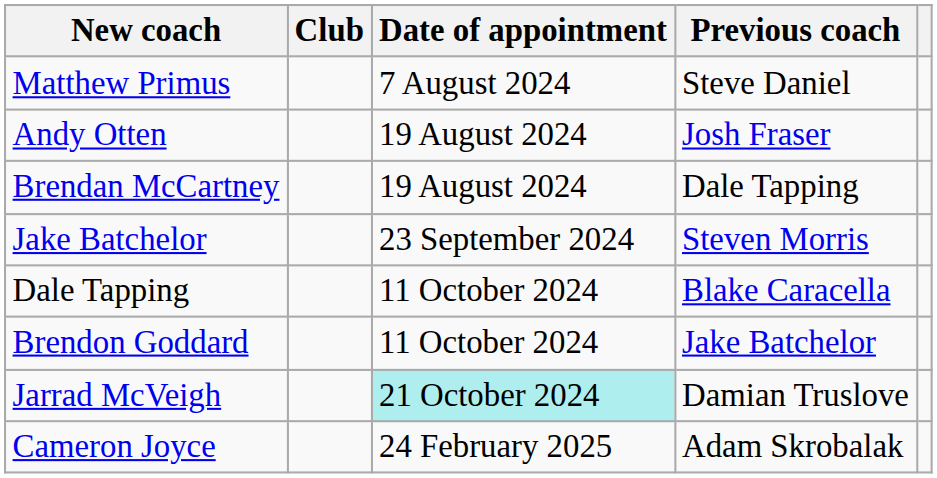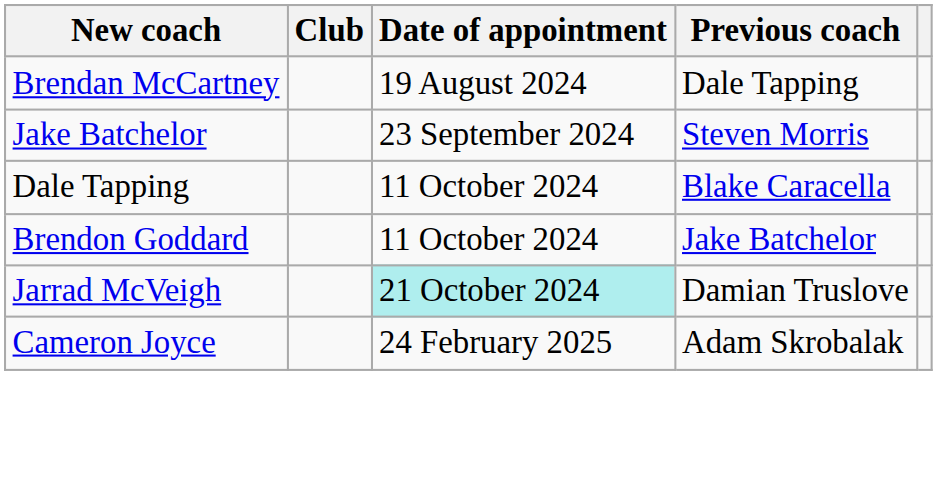 <table class="wikitable">
 <tr>
 <th>New coach</th>
 <th>Club</th>
 <th>Date of appointment</th>
 <th class=unsortable>Previous coach</th>
 <th class=unsortable></th>
-</tr>
-<tr>
-<td><a href='#'>Matthew Primus</a></td>
-<td></td>
-<td>7 August 2024</td>
-<td>Steve Daniel</td>
-<td align=center></td>
-</tr>
-<tr>
-<td><a href='#'>Andy Otten</a></td>
-<td></td>
-<td>19 August 2024</td>
-<td><a href='#'>Josh Fraser</a></td>
-<td align=center></td>
 </tr>
 <tr>
 <td><a href='#'>Brendan McCartney</a></td>
 <td></td>
 <td>19 August 2024</td>
 <td>Dale Tapping</td>
 <td align=center></td>
 </tr>
 <tr>
 <td><a href='#'>Jake Batchelor</a></td>
 <td></td>
 <td>23 September 2024</td>
 <td><a href='#'>Steven Morris</a></td>
 <td align=center></td>
 </tr>
 <tr>
 <td>Dale Tapping</td>
 <td></td>
 <td>11 October 2024</td>
 <td><a href='#'>Blake Caracella</a></td>
 <td align=center></td>
 </tr>
 <tr>
 <td><a href='#'>Brendon Goddard</a></td>
 <td></td>
 <td>11 October 2024</td>
 <td><a href='#'>Jake Batchelor</a></td>
 <td align=center></td>
 </tr>
 <tr>
 <td><a href='#'>Jarrad McVeigh</a></td>
 <td></td>
 <td style="background: paleturquoise;">21 October 2024</td>
 <td>Damian Truslove</td>
 <td align=center></td>
 </tr>
 <tr>
 <td><a href='#'>Cameron Joyce</a></td>
 <td></td>
 <td>24 February 2025</td>
 <td>Adam Skrobalak</td>
 <td align=center></td>
 </tr>
 </table>
